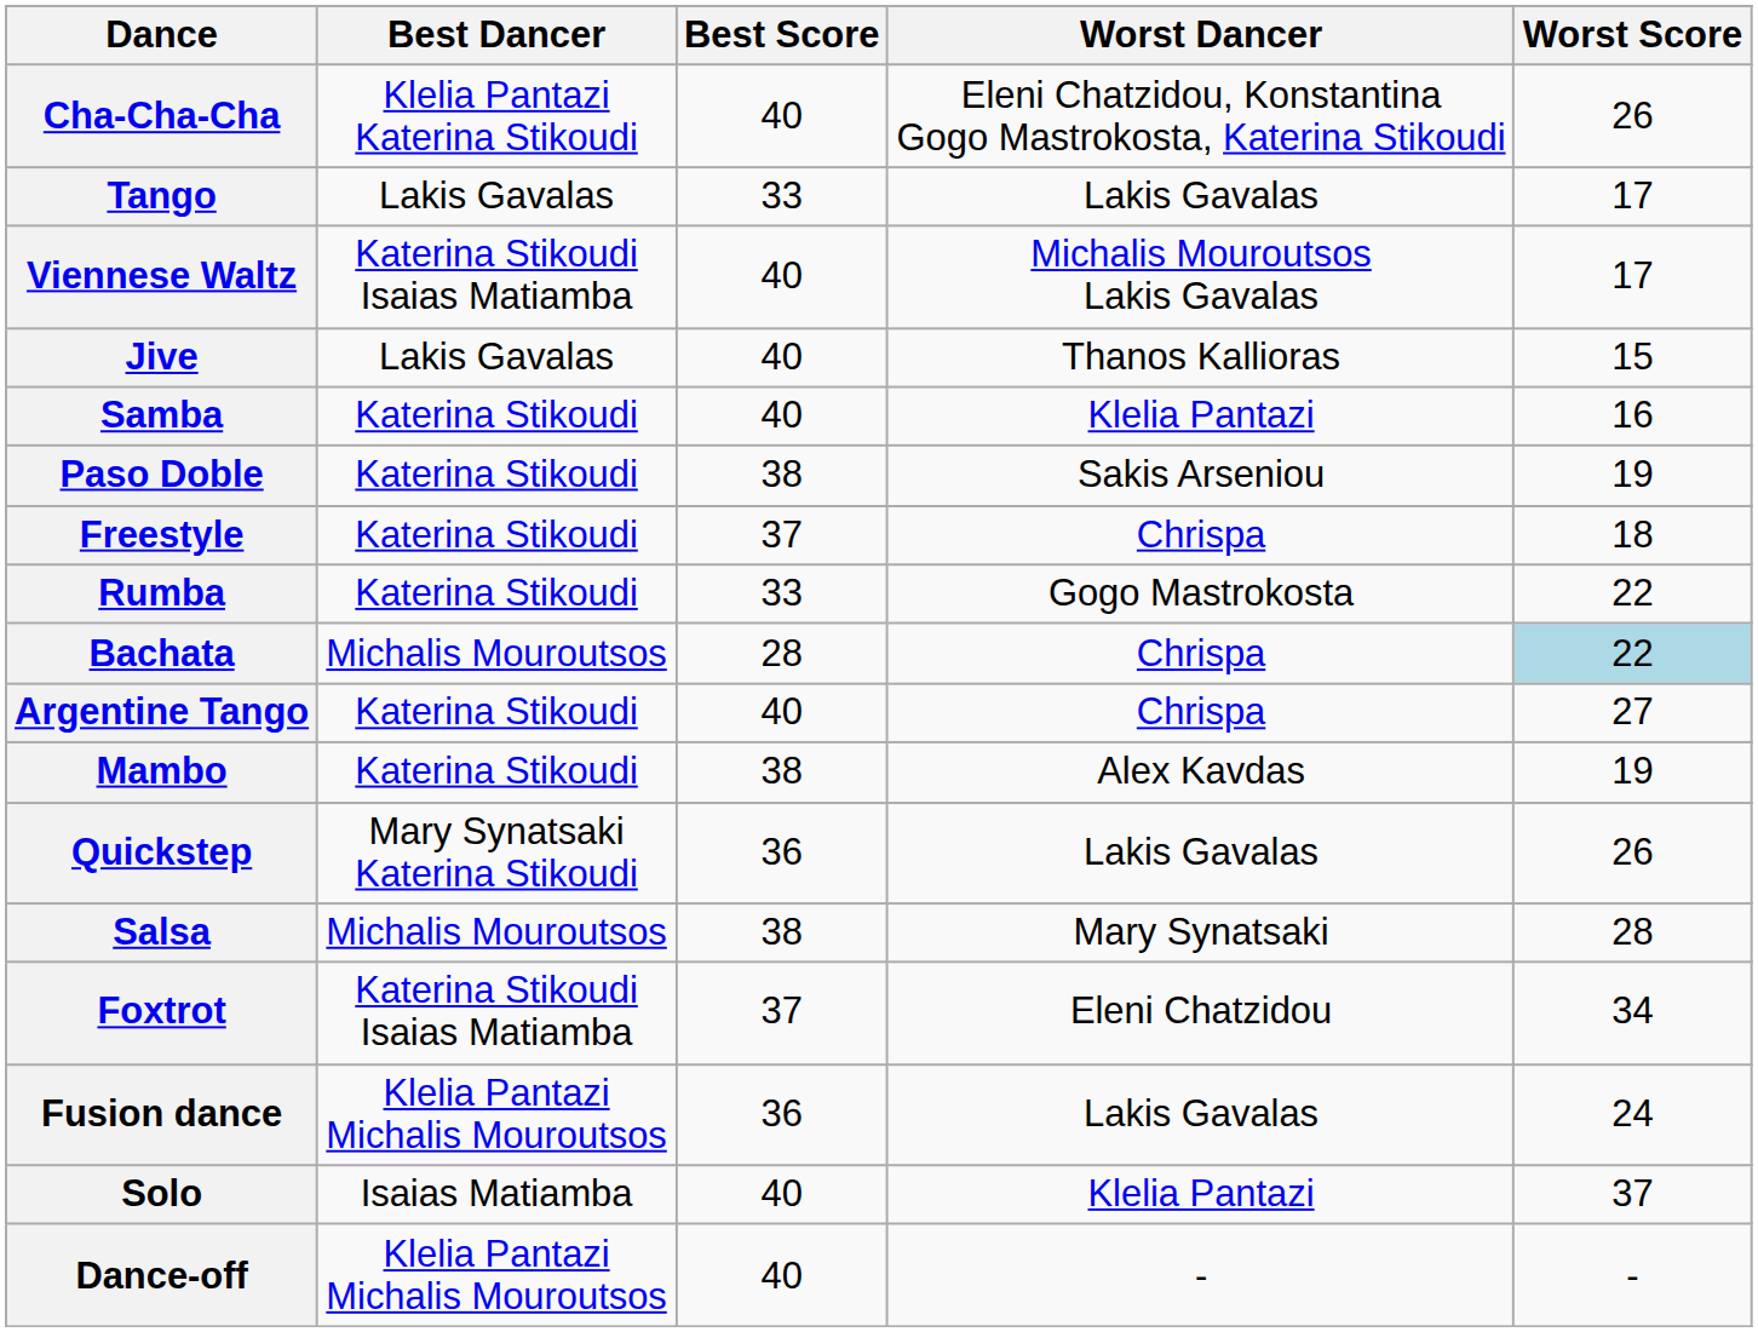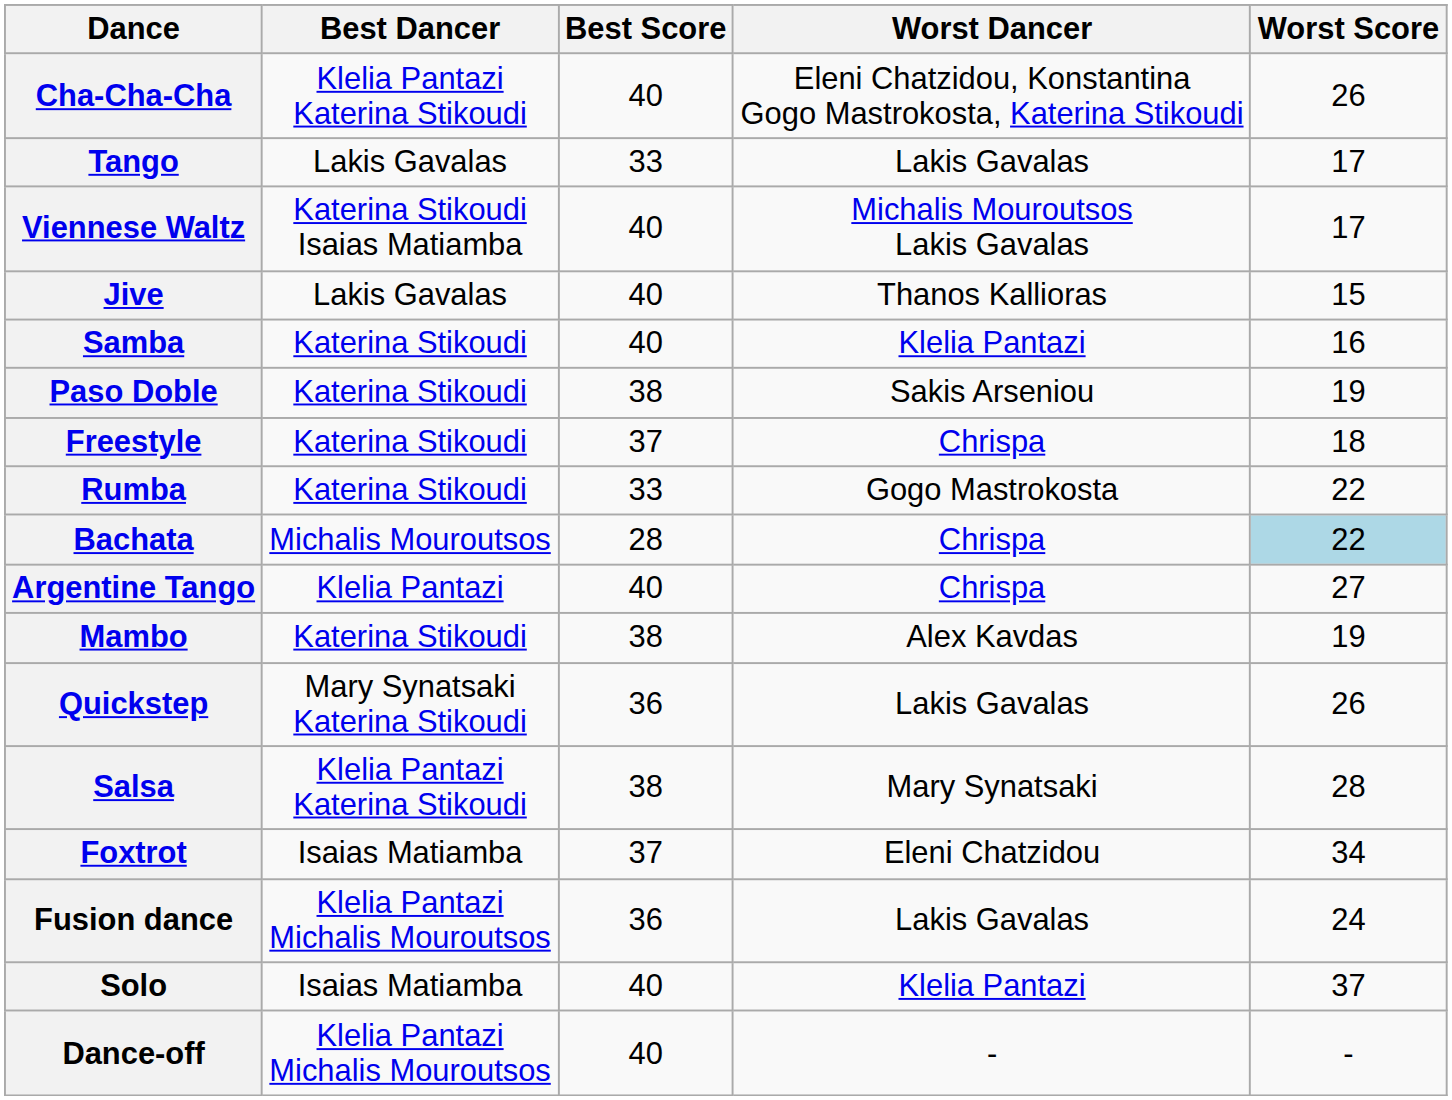 <table class="wikitable sortable" style="text-align:center;">
 <tr>
 <th>Dance</th>
 <th>Best Dancer</th>
 <th>Best Score</th>
 <th>Worst Dancer</th>
 <th>Worst Score</th>
 </tr>
 <tr>
 <th><a href='#'>Cha-Cha-Cha</a></th>
 <td><a href='#'>Klelia Pantazi</a><br><a href='#'>Katerina Stikoudi</a></td>
 <td>40</td>
 <td>Eleni Chatzidou, Konstantina<br>Gogo Mastrokosta, <a href='#'>Katerina Stikoudi</a></td>
 <td>26</td>
 </tr>
 <tr>
 <th><a href='#'>Tango</a></th>
 <td>Lakis Gavalas</td>
 <td>33</td>
 <td>Lakis Gavalas</td>
 <td>17</td>
 </tr>
 <tr>
 <th><a href='#'>Viennese Waltz</a></th>
 <td><a href='#'>Katerina Stikoudi</a><br>Isaias Matiamba</td>
 <td>40</td>
 <td><a href='#'>Michalis Mouroutsos</a><br>Lakis Gavalas</td>
 <td>17</td>
 </tr>
 <tr>
 <th><a href='#'>Jive</a></th>
 <td>Lakis Gavalas</td>
 <td>40</td>
 <td>Thanos Kallioras</td>
 <td>15</td>
 </tr>
 <tr>
 <th><a href='#'>Samba</a></th>
 <td><a href='#'>Katerina Stikoudi</a></td>
 <td>40</td>
 <td><a href='#'>Klelia Pantazi</a></td>
 <td>16</td>
 </tr>
 <tr>
 <th><a href='#'>Paso Doble</a></th>
 <td><a href='#'>Katerina Stikoudi</a></td>
 <td>38</td>
 <td>Sakis Arseniou</td>
 <td>19</td>
 </tr>
 <tr>
 <th><a href='#'>Freestyle</a></th>
 <td><a href='#'>Katerina Stikoudi</a></td>
 <td>37</td>
 <td><a href='#'>Chrispa</a></td>
 <td>18</td>
 </tr>
 <tr>
 <th><a href='#'>Rumba</a></th>
 <td><a href='#'>Katerina Stikoudi</a></td>
 <td>33</td>
 <td>Gogo Mastrokosta</td>
 <td>22</td>
 </tr>
 <tr>
 <th><a href='#'>Bachata</a></th>
 <td><a href='#'>Michalis Mouroutsos</a></td>
 <td>28</td>
 <td><a href='#'>Chrispa</a></td>
 <td style="background: lightblue;">22</td>
 </tr>
 <tr>
 <th><a href='#'>Argentine Tango</a></th>
-<td><a href='#'>Katerina Stikoudi</a></td>
+<td><a href='#'>Klelia Pantazi</a></td>
 <td>40</td>
 <td><a href='#'>Chrispa</a></td>
 <td>27</td>
 </tr>
 <tr>
 <th><a href='#'>Mambo</a></th>
 <td><a href='#'>Katerina Stikoudi</a></td>
 <td>38</td>
 <td>Alex Kavdas</td>
 <td>19</td>
 </tr>
 <tr>
 <th><a href='#'>Quickstep</a></th>
 <td>Mary Synatsaki<br><a href='#'>Katerina Stikoudi</a></td>
 <td>36</td>
 <td>Lakis Gavalas</td>
 <td>26</td>
 </tr>
 <tr>
 <th><a href='#'>Salsa</a></th>
-<td><a href='#'>Michalis Mouroutsos</a></td>
+<td><a href='#'>Klelia Pantazi</a><br><a href='#'>Katerina Stikoudi</a></td>
 <td>38</td>
 <td>Mary Synatsaki</td>
 <td>28</td>
 </tr>
 <tr>
 <th><a href='#'>Foxtrot</a></th>
-<td><a href='#'>Katerina Stikoudi</a><br>Isaias Matiamba</td>
+<td>Isaias Matiamba</td>
 <td>37</td>
 <td>Eleni Chatzidou</td>
 <td>34</td>
 </tr>
 <tr>
 <th>Fusion dance</th>
 <td><a href='#'>Klelia Pantazi</a><br><a href='#'>Michalis Mouroutsos</a></td>
 <td>36</td>
 <td>Lakis Gavalas</td>
 <td>24</td>
 </tr>
 <tr>
 <th>Solo</th>
 <td>Isaias Matiamba</td>
 <td>40</td>
 <td><a href='#'>Klelia Pantazi</a></td>
 <td>37</td>
 </tr>
 <tr>
 <th>Dance-off</th>
 <td><a href='#'>Klelia Pantazi</a><br><a href='#'>Michalis Mouroutsos</a></td>
 <td>40</td>
 <td>-</td>
 <td>-</td>
 </tr>
 </table>
